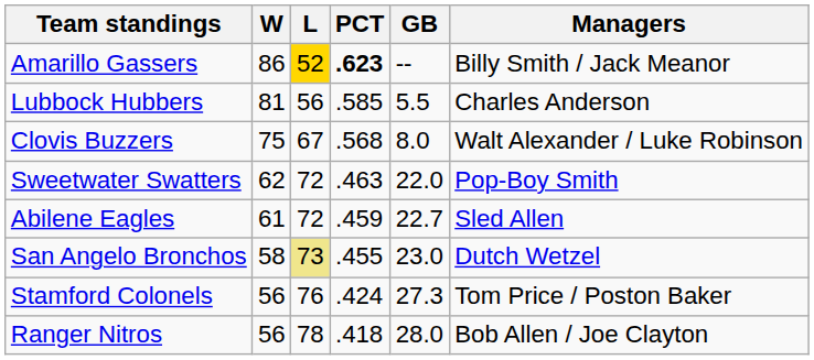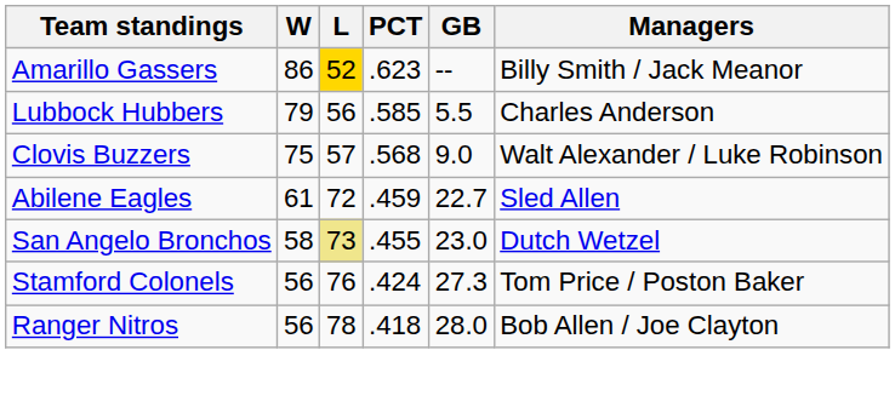 <table class="wikitable">
 <tr>
 <th>Team standings</th>
 <th>W</th>
 <th>L</th>
 <th>PCT</th>
 <th>GB</th>
 <th>Managers</th>
 </tr>
 <tr>
 <td><a href='#'>Amarillo Gassers</a></td>
 <td>86</td>
 <td style="background: gold;">52</td>
-<td><strong>.623</strong></td>
+<td>.623</td>
 <td>--</td>
 <td>Billy Smith / Jack Meanor</td>
 </tr>
 <tr>
 <td><a href='#'>Lubbock Hubbers</a></td>
-<td>81</td>
+<td>79</td>
 <td>56</td>
 <td>.585</td>
 <td>5.5</td>
 <td>Charles Anderson</td>
 </tr>
 <tr>
 <td><a href='#'>Clovis Buzzers</a></td>
 <td>75</td>
-<td>67</td>
+<td>57</td>
 <td>.568</td>
-<td>8.0</td>
+<td>9.0</td>
 <td>Walt Alexander / Luke Robinson</td>
-</tr>
-<tr>
-<td><a href='#'>Sweetwater Swatters</a></td>
-<td>62</td>
-<td>72</td>
-<td>.463</td>
-<td>22.0</td>
-<td><a href='#'>Pop-Boy Smith</a></td>
 </tr>
 <tr>
 <td><a href='#'>Abilene Eagles</a></td>
 <td>61</td>
 <td>72</td>
 <td>.459</td>
 <td>22.7</td>
 <td><a href='#'>Sled Allen</a></td>
 </tr>
 <tr>
 <td><a href='#'>San Angelo Bronchos</a></td>
 <td>58</td>
 <td style="background: khaki;">73</td>
 <td>.455</td>
 <td>23.0</td>
 <td><a href='#'>Dutch Wetzel</a></td>
 </tr>
 <tr>
 <td><a href='#'>Stamford Colonels</a></td>
 <td>56</td>
 <td>76</td>
 <td>.424</td>
 <td>27.3</td>
 <td>Tom Price / Poston Baker</td>
 </tr>
 <tr>
 <td><a href='#'>Ranger Nitros</a></td>
 <td>56</td>
 <td>78</td>
 <td>.418</td>
 <td>28.0</td>
 <td>Bob Allen / Joe Clayton</td>
 </tr>
 </table>
